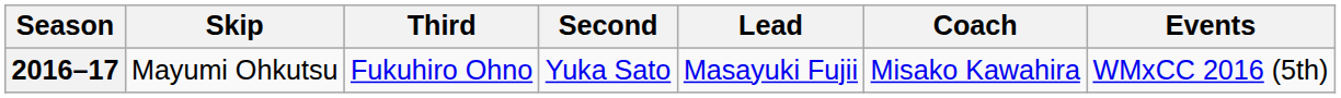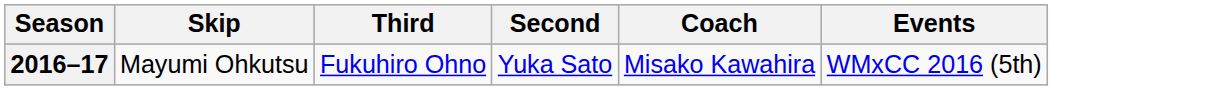 <table class="wikitable">
 <tr>
 <th scope="col">Season</th>
 <th scope="col">Skip</th>
 <th scope="col">Third</th>
 <th scope="col">Second</th>
-<th scope="col">Lead</th>
 <th scope="col">Coach</th>
 <th scope="col">Events</th>
 </tr>
 <tr>
 <th scope="row">2016–17</th>
 <td>Mayumi Ohkutsu</td>
 <td><a href='#'>Fukuhiro Ohno</a></td>
 <td><a href='#'>Yuka Sato</a></td>
-<td><a href='#'>Masayuki Fujii</a></td>
 <td><a href='#'>Misako Kawahira</a></td>
 <td><a href='#'>WMxCC 2016</a> (5th)</td>
 </tr>
 </table>
